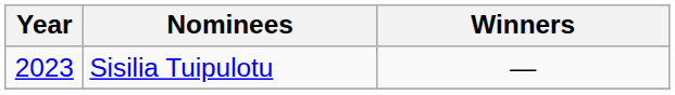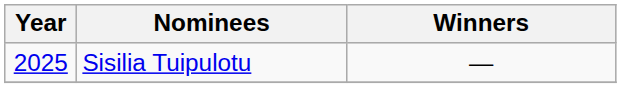 <table class="wikitable">
 <tr>
 <th width=40>Year</th>
 <th width=170>Nominees</th>
 <th width=170>Winners</th>
 </tr>
 <tr>
-<td align=center><a href='#'>2023</a></td>
+<td align=center><a href='#'>2025</a></td>
 <td><a href='#'>Sisilia Tuipulotu</a></td>
 <td align=center>—</td>
 </tr>
 <tr>
 </tr>
 </table>
